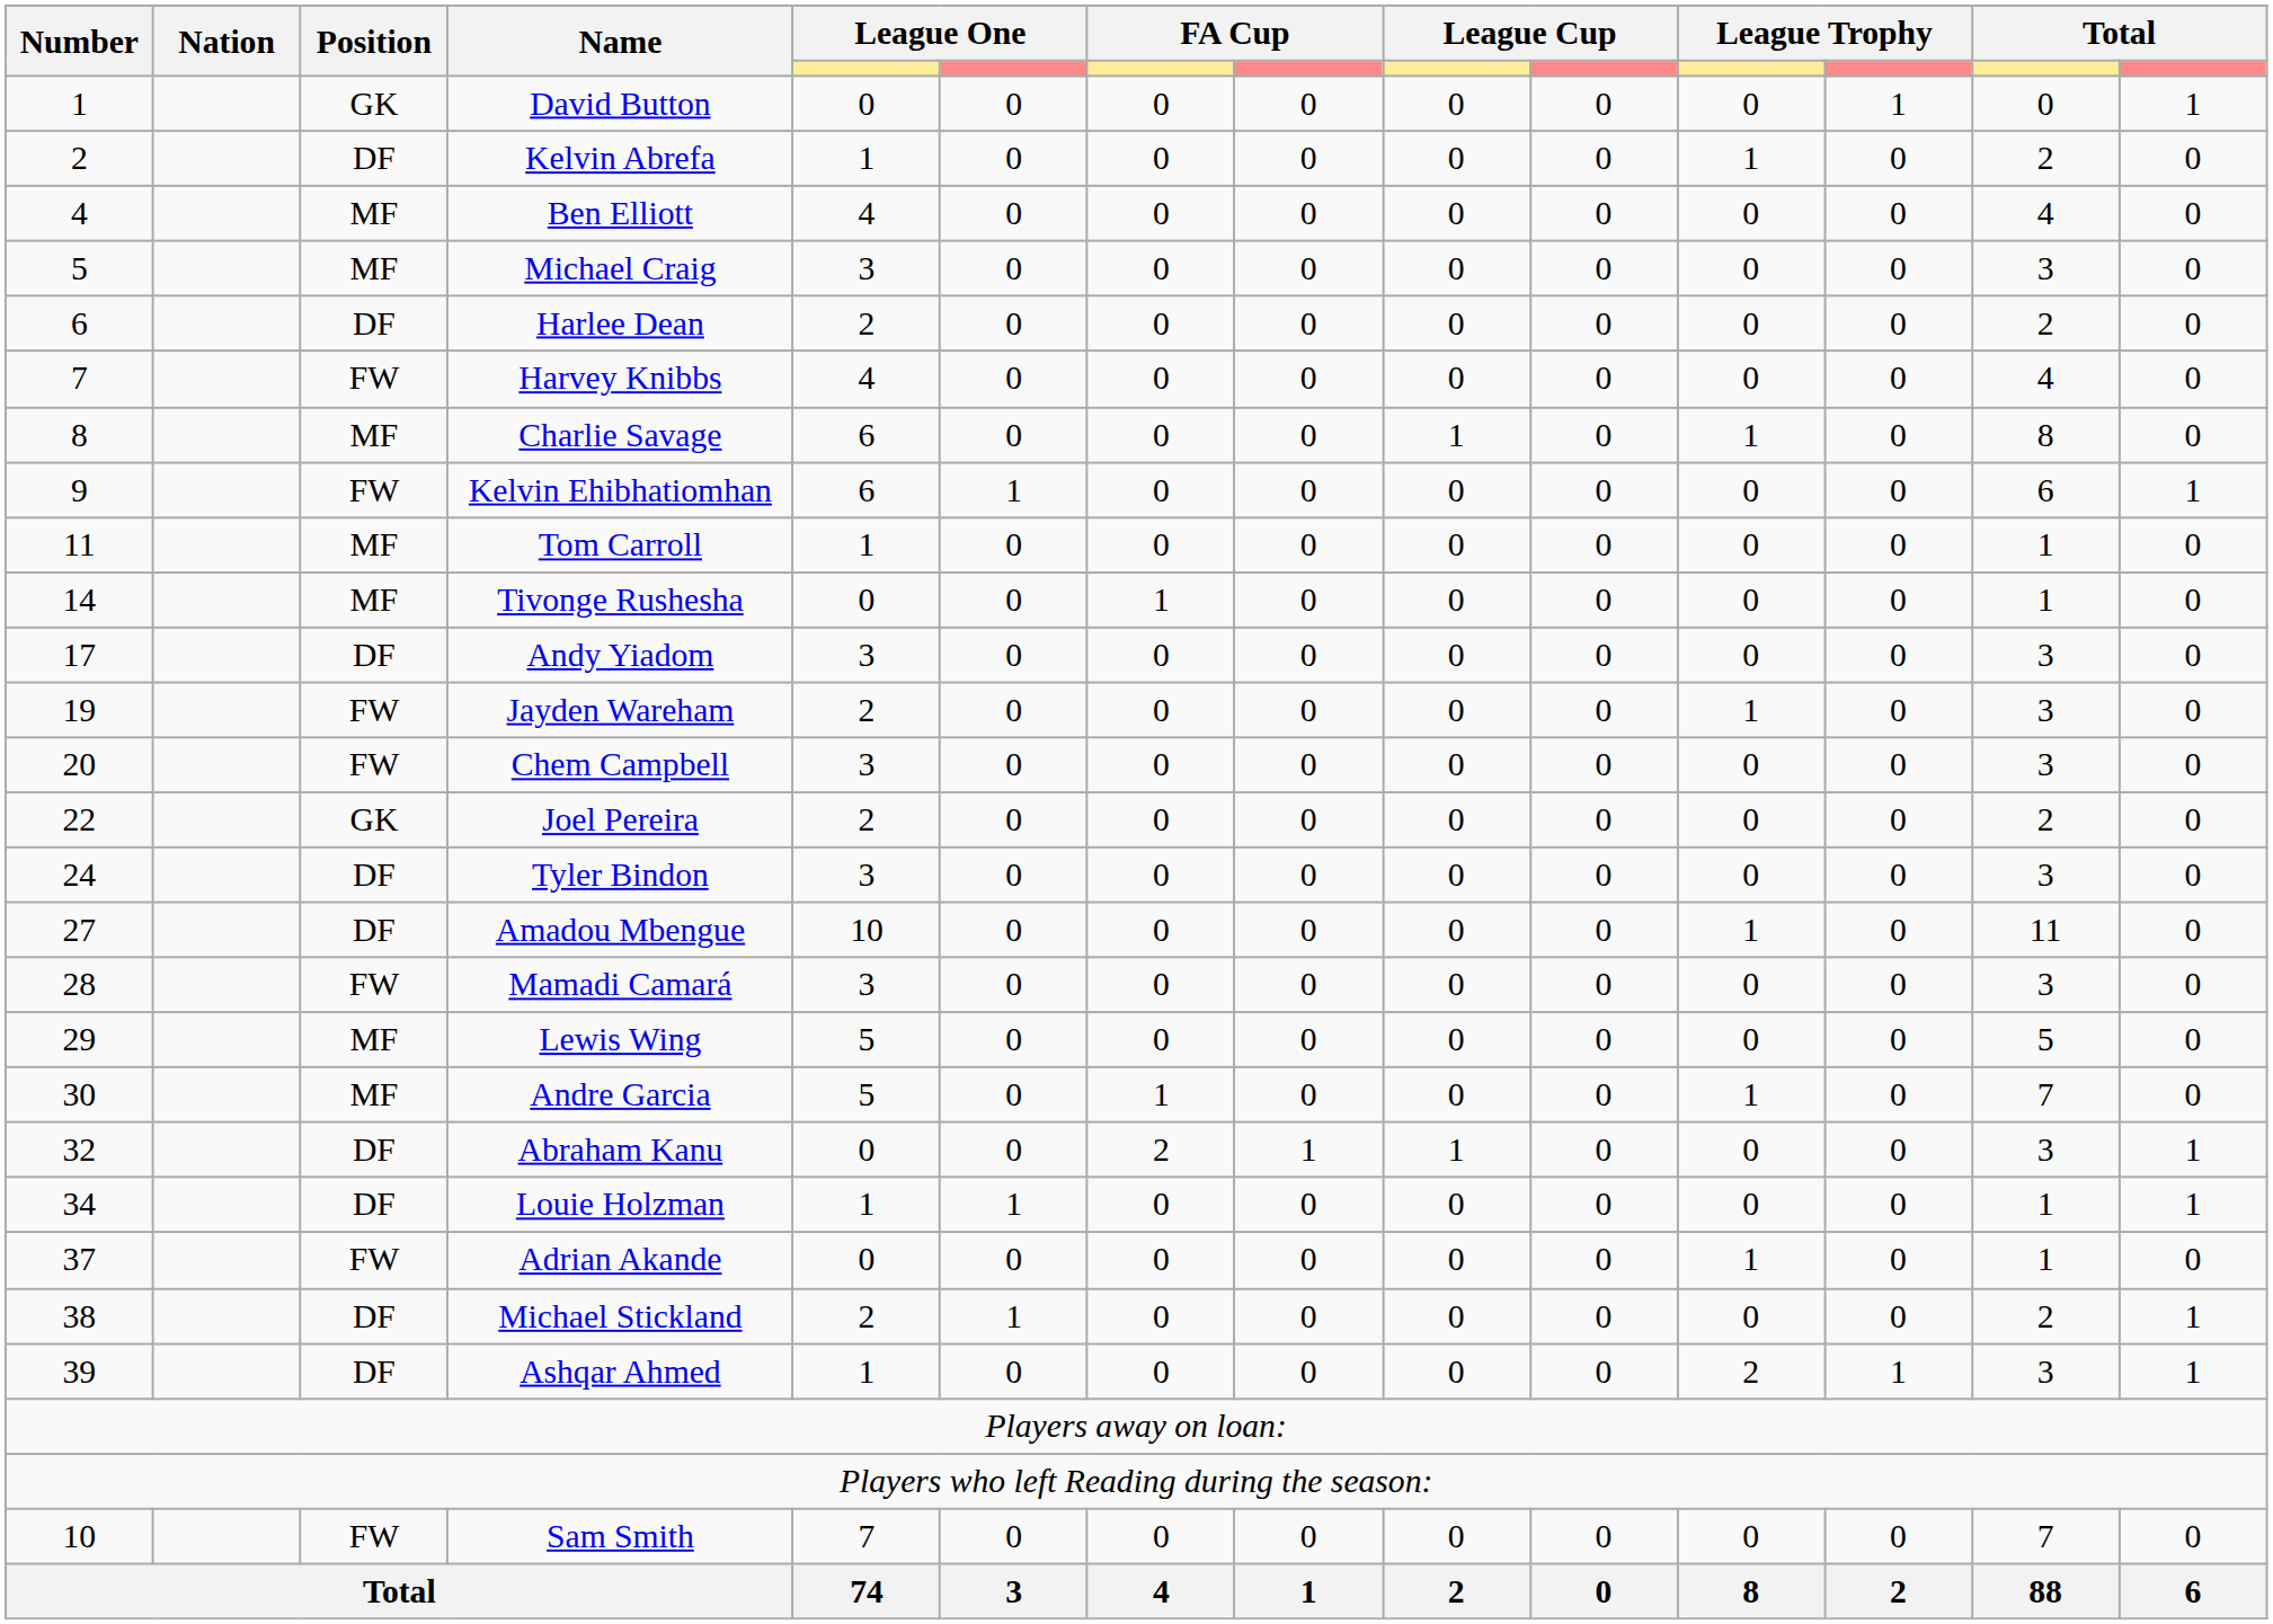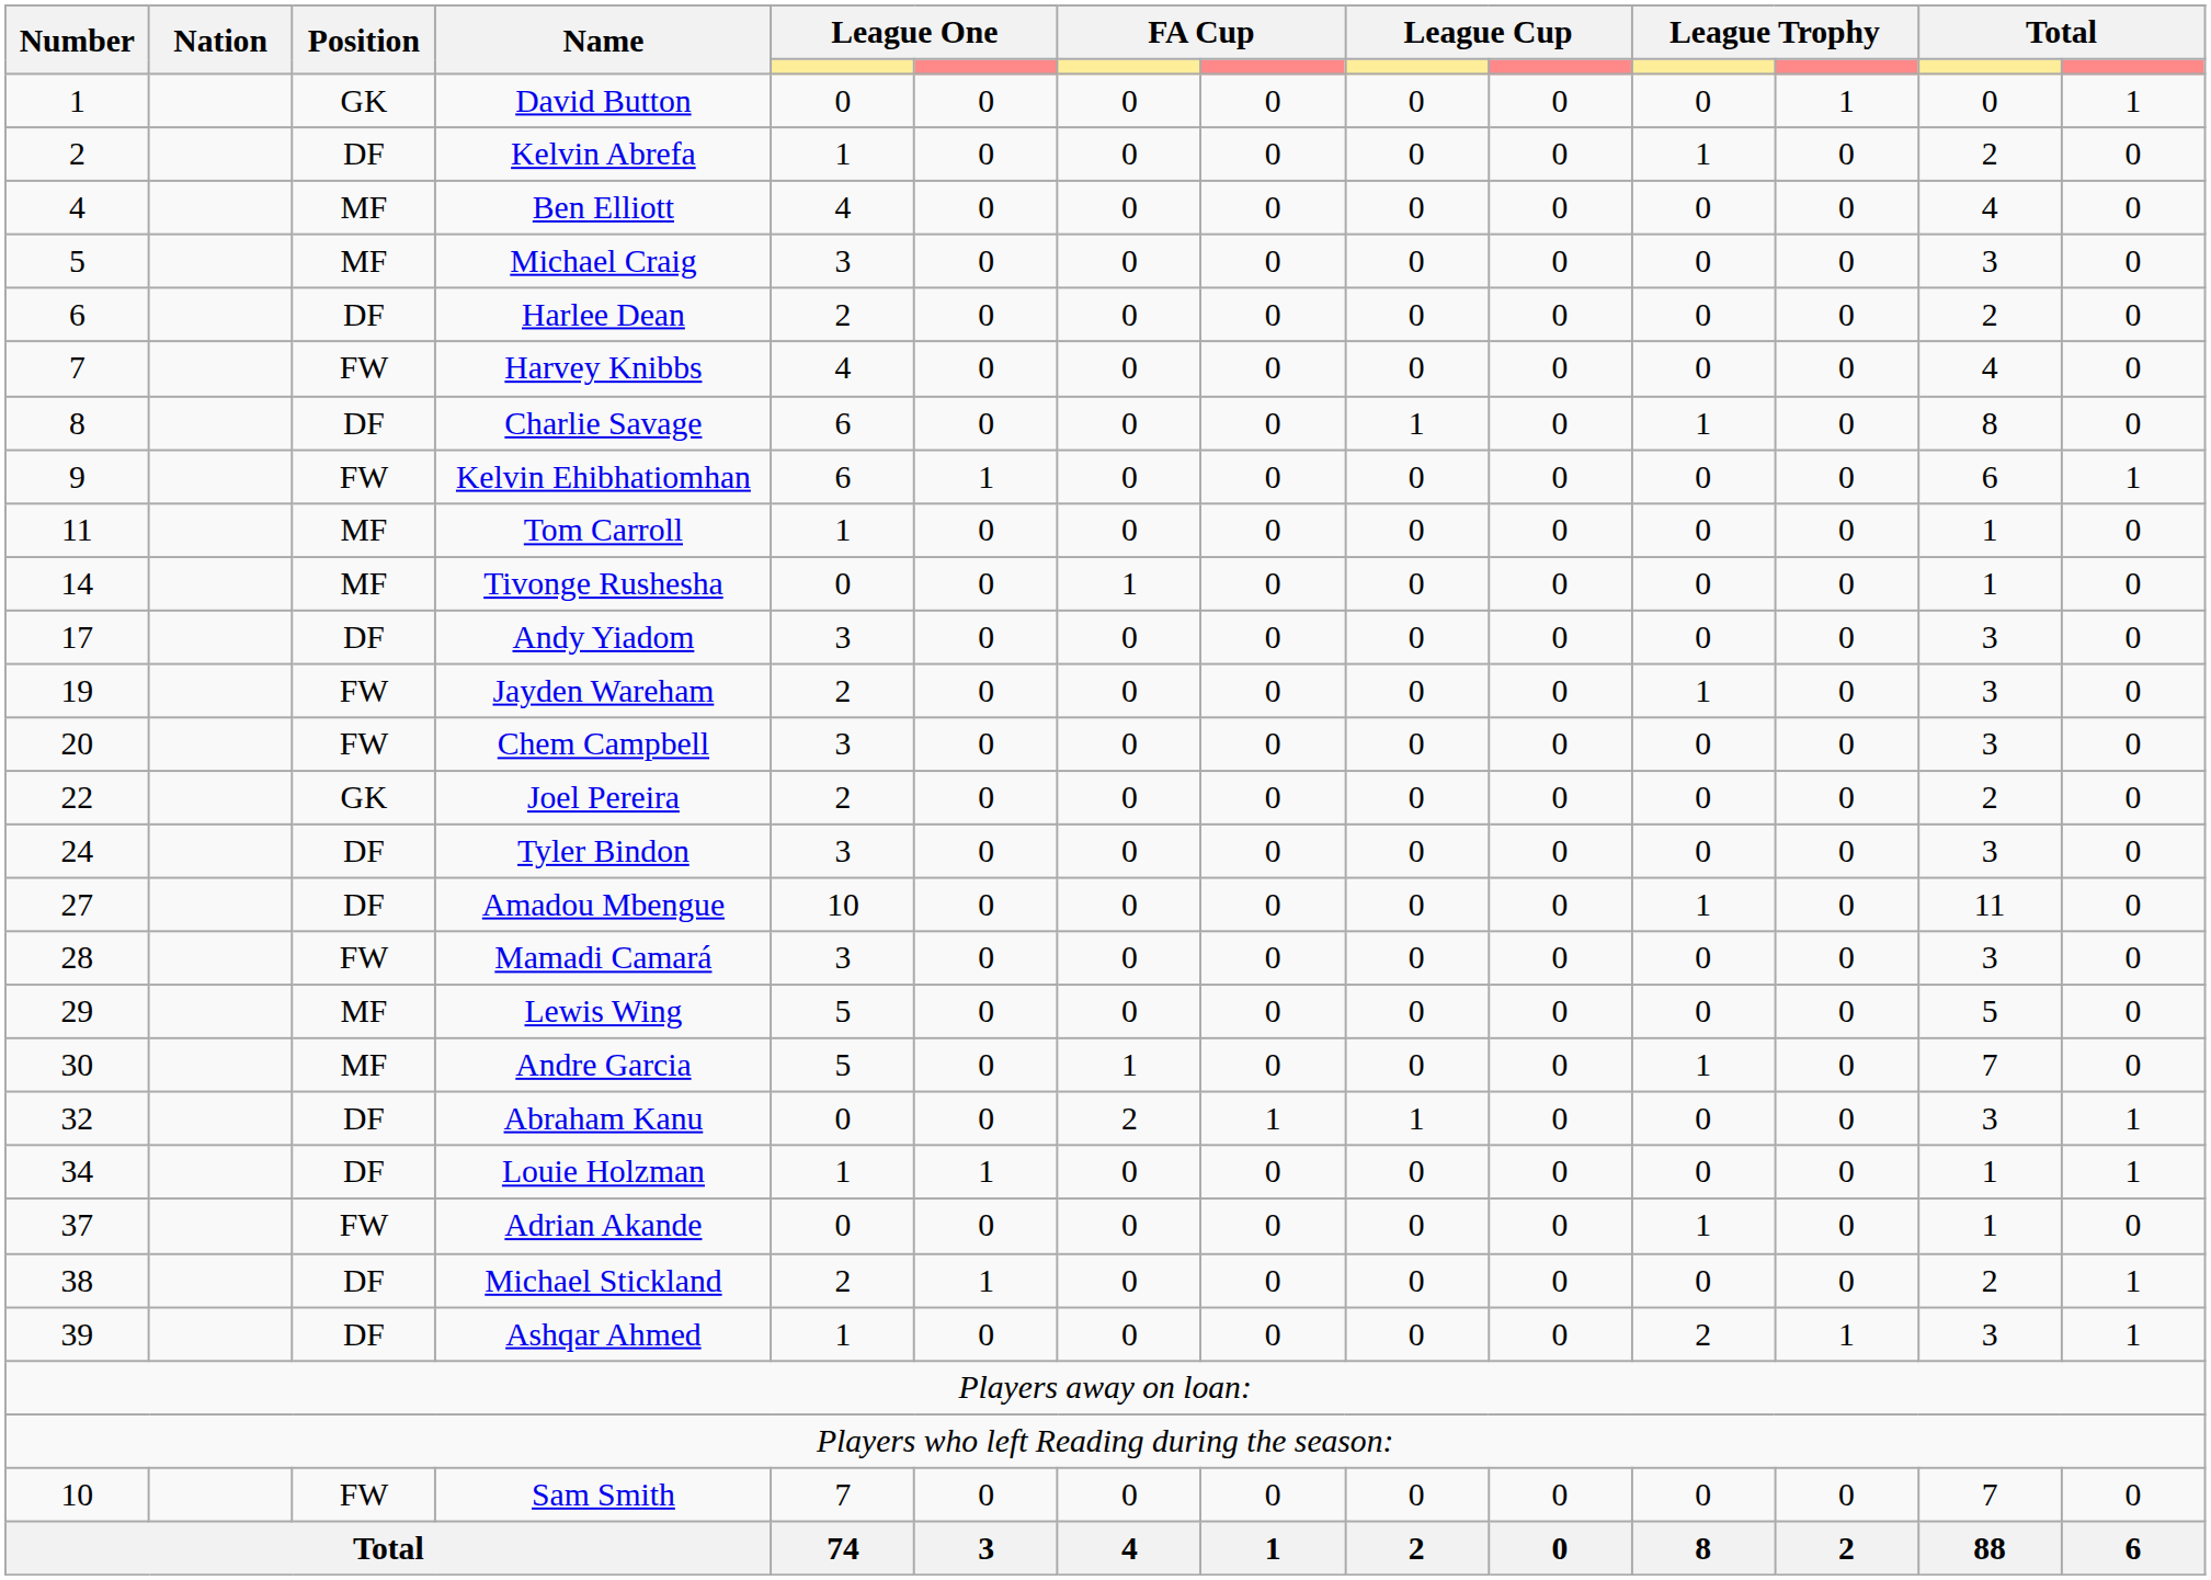 <table class="wikitable" style="font-size: 95%; text-align: center;">
 <tr>
 <th rowspan=2 width=60>Number</th>
 <th rowspan=2 width=60>Nation</th>
 <th rowspan=2 width=60>Position</th>
 <th rowspan=2 width=150>Name</th>
 <th colspan=2>League One</th>
 <th colspan=2>FA Cup</th>
 <th colspan=2>League Cup</th>
 <th colspan=2>League Trophy</th>
 <th colspan=2>Total</th>
 </tr>
 <tr>
 <th style="width:60px; background:#fe9;"></th>
 <th style="width:60px; background:#ff8888;"></th>
 <th style="width:60px; background:#fe9;"></th>
 <th style="width:60px; background:#ff8888;"></th>
 <th style="width:60px; background:#fe9;"></th>
 <th style="width:60px; background:#ff8888;"></th>
 <th style="width:60px; background:#fe9;"></th>
 <th style="width:60px; background:#ff8888;"></th>
 <th style="width:60px; background:#fe9;"></th>
 <th style="width:60px; background:#ff8888;"></th>
 </tr>
 <tr>
 <td>1</td>
 <td></td>
 <td>GK</td>
 <td><a href='#'>David Button</a></td>
 <td>0</td>
 <td>0</td>
 <td>0</td>
 <td>0</td>
 <td>0</td>
 <td>0</td>
 <td>0</td>
 <td>1</td>
 <td>0</td>
 <td>1</td>
 </tr>
 <tr>
 <td>2</td>
 <td></td>
 <td>DF</td>
 <td><a href='#'>Kelvin Abrefa</a></td>
 <td>1</td>
 <td>0</td>
 <td>0</td>
 <td>0</td>
 <td>0</td>
 <td>0</td>
 <td>1</td>
 <td>0</td>
 <td>2</td>
 <td>0</td>
 </tr>
 <tr>
 <td>4</td>
 <td></td>
 <td>MF</td>
 <td><a href='#'>Ben Elliott</a></td>
 <td>4</td>
 <td>0</td>
 <td>0</td>
 <td>0</td>
 <td>0</td>
 <td>0</td>
 <td>0</td>
 <td>0</td>
 <td>4</td>
 <td>0</td>
 </tr>
 <tr>
 <td>5</td>
 <td></td>
 <td>MF</td>
 <td><a href='#'>Michael Craig</a></td>
 <td>3</td>
 <td>0</td>
 <td>0</td>
 <td>0</td>
 <td>0</td>
 <td>0</td>
 <td>0</td>
 <td>0</td>
 <td>3</td>
 <td>0</td>
 </tr>
 <tr>
 <td>6</td>
 <td></td>
 <td>DF</td>
 <td><a href='#'>Harlee Dean</a></td>
 <td>2</td>
 <td>0</td>
 <td>0</td>
 <td>0</td>
 <td>0</td>
 <td>0</td>
 <td>0</td>
 <td>0</td>
 <td>2</td>
 <td>0</td>
 </tr>
 <tr>
 <td>7</td>
 <td></td>
 <td>FW</td>
 <td><a href='#'>Harvey Knibbs</a></td>
 <td>4</td>
 <td>0</td>
 <td>0</td>
 <td>0</td>
 <td>0</td>
 <td>0</td>
 <td>0</td>
 <td>0</td>
 <td>4</td>
 <td>0</td>
 </tr>
 <tr>
 <td>8</td>
 <td></td>
-<td>MF</td>
+<td>DF</td>
 <td><a href='#'>Charlie Savage</a></td>
 <td>6</td>
 <td>0</td>
 <td>0</td>
 <td>0</td>
 <td>1</td>
 <td>0</td>
 <td>1</td>
 <td>0</td>
 <td>8</td>
 <td>0</td>
 </tr>
 <tr>
 <td>9</td>
 <td></td>
 <td>FW</td>
 <td><a href='#'>Kelvin Ehibhatiomhan</a></td>
 <td>6</td>
 <td>1</td>
 <td>0</td>
 <td>0</td>
 <td>0</td>
 <td>0</td>
 <td>0</td>
 <td>0</td>
 <td>6</td>
 <td>1</td>
 </tr>
 <tr>
 <td>11</td>
 <td></td>
 <td>MF</td>
 <td><a href='#'>Tom Carroll</a></td>
 <td>1</td>
 <td>0</td>
 <td>0</td>
 <td>0</td>
 <td>0</td>
 <td>0</td>
 <td>0</td>
 <td>0</td>
 <td>1</td>
 <td>0</td>
 </tr>
 <tr>
 <td>14</td>
 <td></td>
 <td>MF</td>
 <td><a href='#'>Tivonge Rushesha</a></td>
 <td>0</td>
 <td>0</td>
 <td>1</td>
 <td>0</td>
 <td>0</td>
 <td>0</td>
 <td>0</td>
 <td>0</td>
 <td>1</td>
 <td>0</td>
 </tr>
 <tr>
 <td>17</td>
 <td></td>
 <td>DF</td>
 <td><a href='#'>Andy Yiadom</a></td>
 <td>3</td>
 <td>0</td>
 <td>0</td>
 <td>0</td>
 <td>0</td>
 <td>0</td>
 <td>0</td>
 <td>0</td>
 <td>3</td>
 <td>0</td>
 </tr>
 <tr>
 <td>19</td>
 <td></td>
 <td>FW</td>
 <td><a href='#'>Jayden Wareham</a></td>
 <td>2</td>
 <td>0</td>
 <td>0</td>
 <td>0</td>
 <td>0</td>
 <td>0</td>
 <td>1</td>
 <td>0</td>
 <td>3</td>
 <td>0</td>
 </tr>
 <tr>
 <td>20</td>
 <td></td>
 <td>FW</td>
 <td><a href='#'>Chem Campbell</a></td>
 <td>3</td>
 <td>0</td>
 <td>0</td>
 <td>0</td>
 <td>0</td>
 <td>0</td>
 <td>0</td>
 <td>0</td>
 <td>3</td>
 <td>0</td>
 </tr>
 <tr>
 <td>22</td>
 <td></td>
 <td>GK</td>
 <td><a href='#'>Joel Pereira</a></td>
 <td>2</td>
 <td>0</td>
 <td>0</td>
 <td>0</td>
 <td>0</td>
 <td>0</td>
 <td>0</td>
 <td>0</td>
 <td>2</td>
 <td>0</td>
 </tr>
 <tr>
 <td>24</td>
 <td></td>
 <td>DF</td>
 <td><a href='#'>Tyler Bindon</a></td>
 <td>3</td>
 <td>0</td>
 <td>0</td>
 <td>0</td>
 <td>0</td>
 <td>0</td>
 <td>0</td>
 <td>0</td>
 <td>3</td>
 <td>0</td>
 </tr>
 <tr>
 <td>27</td>
 <td></td>
 <td>DF</td>
 <td><a href='#'>Amadou Mbengue</a></td>
 <td>10</td>
 <td>0</td>
 <td>0</td>
 <td>0</td>
 <td>0</td>
 <td>0</td>
 <td>1</td>
 <td>0</td>
 <td>11</td>
 <td>0</td>
 </tr>
 <tr>
 <td>28</td>
 <td></td>
 <td>FW</td>
 <td><a href='#'>Mamadi Camará</a></td>
 <td>3</td>
 <td>0</td>
 <td>0</td>
 <td>0</td>
 <td>0</td>
 <td>0</td>
 <td>0</td>
 <td>0</td>
 <td>3</td>
 <td>0</td>
 </tr>
 <tr>
 <td>29</td>
 <td></td>
 <td>MF</td>
 <td><a href='#'>Lewis Wing</a></td>
 <td>5</td>
 <td>0</td>
 <td>0</td>
 <td>0</td>
 <td>0</td>
 <td>0</td>
 <td>0</td>
 <td>0</td>
 <td>5</td>
 <td>0</td>
 </tr>
 <tr>
 <td>30</td>
 <td></td>
 <td>MF</td>
 <td><a href='#'>Andre Garcia</a></td>
 <td>5</td>
 <td>0</td>
 <td>1</td>
 <td>0</td>
 <td>0</td>
 <td>0</td>
 <td>1</td>
 <td>0</td>
 <td>7</td>
 <td>0</td>
 </tr>
 <tr>
 <td>32</td>
 <td></td>
 <td>DF</td>
 <td><a href='#'>Abraham Kanu</a></td>
 <td>0</td>
 <td>0</td>
 <td>2</td>
 <td>1</td>
 <td>1</td>
 <td>0</td>
 <td>0</td>
 <td>0</td>
 <td>3</td>
 <td>1</td>
 </tr>
 <tr>
 <td>34</td>
 <td></td>
 <td>DF</td>
 <td><a href='#'>Louie Holzman</a></td>
 <td>1</td>
 <td>1</td>
 <td>0</td>
 <td>0</td>
 <td>0</td>
 <td>0</td>
 <td>0</td>
 <td>0</td>
 <td>1</td>
 <td>1</td>
 </tr>
 <tr>
 <td>37</td>
 <td></td>
 <td>FW</td>
 <td><a href='#'>Adrian Akande</a></td>
 <td>0</td>
 <td>0</td>
 <td>0</td>
 <td>0</td>
 <td>0</td>
 <td>0</td>
 <td>1</td>
 <td>0</td>
 <td>1</td>
 <td>0</td>
 </tr>
 <tr>
 <td>38</td>
 <td></td>
 <td>DF</td>
 <td><a href='#'>Michael Stickland</a></td>
 <td>2</td>
 <td>1</td>
 <td>0</td>
 <td>0</td>
 <td>0</td>
 <td>0</td>
 <td>0</td>
 <td>0</td>
 <td>2</td>
 <td>1</td>
 </tr>
 <tr>
 <td>39</td>
 <td></td>
 <td>DF</td>
 <td><a href='#'>Ashqar Ahmed</a></td>
 <td>1</td>
 <td>0</td>
 <td>0</td>
 <td>0</td>
 <td>0</td>
 <td>0</td>
 <td>2</td>
 <td>1</td>
 <td>3</td>
 <td>1</td>
 </tr>
 <tr>
 <td colspan="14"><em>Players away on loan:</em></td>
 </tr>
 <tr>
 <td colspan="14"><em>Players who left Reading during the season:</em></td>
 </tr>
 <tr>
 <td>10</td>
 <td></td>
 <td>FW</td>
 <td><a href='#'>Sam Smith</a></td>
 <td>7</td>
 <td>0</td>
 <td>0</td>
 <td>0</td>
 <td>0</td>
 <td>0</td>
 <td>0</td>
 <td>0</td>
 <td>7</td>
 <td>0</td>
 </tr>
 <tr>
 <th colspan=4>Total</th>
 <th>74</th>
 <th>3</th>
 <th>4</th>
 <th>1</th>
 <th>2</th>
 <th>0</th>
 <th>8</th>
 <th>2</th>
 <th>88</th>
 <th>6</th>
 </tr>
 </table>
